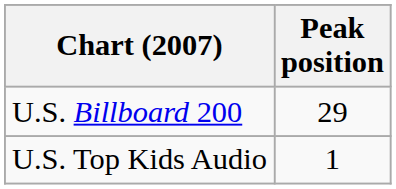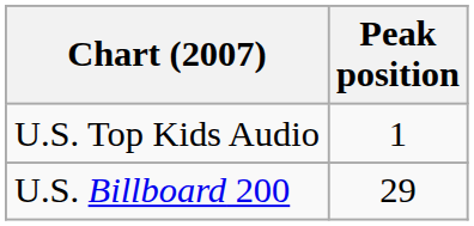 <table class="wikitable sortable">
 <tr>
 <th align="left">Chart (2007)</th>
 <th align="left">Peak <br>position</th>
 </tr>
 <tr>
+<td align="left">U.S. Top Kids Audio</td>
+<td style="text-align:center;">1</td>
+</tr>
+<tr>
 <td align="left">U.S. <a href='#'><em>Billboard</em> 200</a></td>
 <td style="text-align:center;">29</td>
 </tr>
-<tr>
-<td align="left">U.S. Top Kids Audio</td>
-<td style="text-align:center;">1</td>
-</tr>
 </table>
